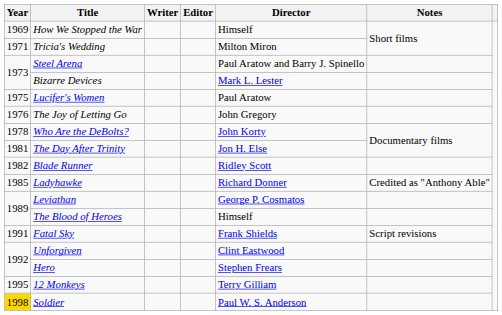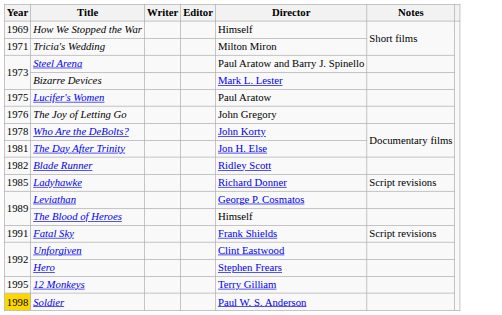 <table class="wikitable">
 <tr>
 <th>Year</th>
 <th>Title</th>
 <th>Writer</th>
 <th>Editor</th>
 <th>Director</th>
 <th>Notes</th>
 <th></th>
 </tr>
 <tr>
 <td>1969</td>
 <td><em>How We Stopped the War</em></td>
 <td></td>
 <td></td>
 <td>Himself</td>
 <td rowspan="2">Short films</td>
 <td rowspan="18"></td>
 </tr>
 <tr>
 <td>1971</td>
 <td><em>Tricia's Wedding</em></td>
 <td></td>
 <td></td>
 <td>Milton Miron</td>
 </tr>
 <tr>
 <td rowspan="2">1973</td>
 <td><em><a href='#'>Steel Arena</a></em></td>
 <td></td>
 <td></td>
 <td>Paul Aratow and Barry J. Spinello</td>
 <td></td>
 </tr>
 <tr>
 <td><em>Bizarre Devices</em></td>
 <td></td>
 <td></td>
 <td><a href='#'>Mark L. Lester</a></td>
 <td></td>
 </tr>
 <tr>
 <td>1975</td>
 <td><em><a href='#'>Lucifer's Women</a></em></td>
 <td></td>
 <td></td>
 <td>Paul Aratow</td>
 <td></td>
 </tr>
 <tr>
 <td>1976</td>
 <td><em>The Joy of Letting Go</em></td>
 <td></td>
 <td></td>
 <td>John Gregory</td>
 <td></td>
 </tr>
 <tr>
 <td>1978</td>
 <td><em><a href='#'>Who Are the DeBolts?</a></em></td>
 <td></td>
 <td></td>
 <td><a href='#'>John Korty</a></td>
 <td rowspan="2">Documentary films</td>
 </tr>
 <tr>
 <td>1981</td>
 <td><em><a href='#'>The Day After Trinity</a></em></td>
 <td></td>
 <td></td>
 <td><a href='#'>Jon H. Else</a></td>
 </tr>
 <tr>
 <td>1982</td>
 <td><em><a href='#'>Blade Runner</a></em></td>
 <td></td>
 <td></td>
 <td><a href='#'>Ridley Scott</a></td>
 <td></td>
 </tr>
 <tr>
 <td>1985</td>
 <td><em><a href='#'>Ladyhawke</a></em></td>
 <td></td>
 <td></td>
 <td><a href='#'>Richard Donner</a></td>
-<td>Credited as "Anthony Able"</td>
+<td>Script revisions</td>
 </tr>
 <tr>
 <td rowspan="2">1989</td>
 <td><em><a href='#'>Leviathan</a></em></td>
 <td></td>
 <td></td>
 <td><a href='#'>George P. Cosmatos</a></td>
 <td></td>
 </tr>
 <tr>
 <td><em><a href='#'>The Blood of Heroes</a></em></td>
 <td></td>
 <td></td>
 <td>Himself</td>
 <td></td>
 </tr>
 <tr>
 <td>1991</td>
 <td><em><a href='#'>Fatal Sky</a></em></td>
 <td></td>
 <td></td>
 <td><a href='#'>Frank Shields</a></td>
 <td>Script revisions</td>
 </tr>
 <tr>
 <td rowspan="2">1992</td>
 <td><em><a href='#'>Unforgiven</a></em></td>
 <td></td>
 <td></td>
 <td><a href='#'>Clint Eastwood</a></td>
 <td></td>
 </tr>
 <tr>
 <td><em><a href='#'>Hero</a></em></td>
 <td></td>
 <td></td>
 <td><a href='#'>Stephen Frears</a></td>
 <td></td>
 </tr>
 <tr>
 <td>1995</td>
 <td><em><a href='#'>12 Monkeys</a></em></td>
 <td></td>
 <td></td>
 <td><a href='#'>Terry Gilliam</a></td>
 <td></td>
 </tr>
 <tr>
 <td style="background: gold;">1998</td>
 <td><em><a href='#'>Soldier</a></em></td>
 <td></td>
 <td></td>
 <td><a href='#'>Paul W. S. Anderson</a></td>
 <td></td>
 </tr>
 </table>
